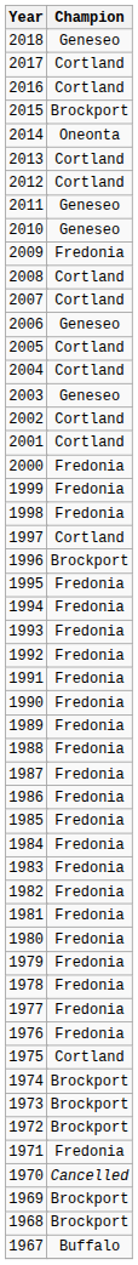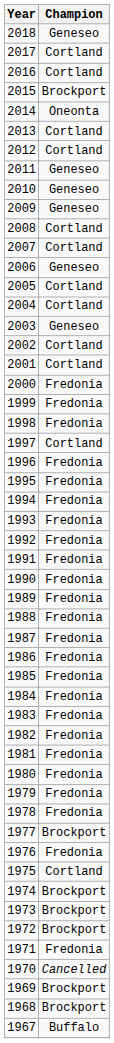 <table class="wikitable" style="text-align:center" cellpadding=2 cellspacing=2>
 <tr>
 <th colspan=2>Year</th>
 <th>Champion</th>
 </tr>
 <tr>
 <td colspan=2>2018</td>
 <td>Geneseo</td>
 </tr>
 <tr>
 <td colspan=2>2017</td>
 <td>Cortland</td>
 </tr>
 <tr>
 <td colspan=2>2016</td>
 <td>Cortland</td>
 </tr>
 <tr>
 <td colspan=2>2015</td>
 <td>Brockport</td>
 </tr>
 <tr>
 <td colspan=2>2014</td>
 <td>Oneonta</td>
 </tr>
 <tr>
 <td colspan=2>2013</td>
 <td>Cortland</td>
 </tr>
 <tr>
 <td colspan=2>2012</td>
 <td>Cortland</td>
 </tr>
 <tr>
 <td colspan=2>2011</td>
 <td>Geneseo</td>
 </tr>
 <tr>
 <td colspan=2>2010</td>
 <td>Geneseo</td>
 </tr>
 <tr>
 <td colspan=2>2009</td>
-<td>Fredonia</td>
+<td>Geneseo</td>
 </tr>
 <tr>
 <td colspan=2>2008</td>
 <td>Cortland</td>
 </tr>
 <tr>
 <td colspan=2>2007</td>
 <td>Cortland</td>
 </tr>
 <tr>
 <td colspan=2>2006</td>
 <td>Geneseo</td>
 </tr>
 <tr>
 <td colspan=2>2005</td>
 <td>Cortland</td>
 </tr>
 <tr>
 <td colspan=2>2004</td>
 <td>Cortland</td>
 </tr>
 <tr>
 <td colspan=2>2003</td>
 <td>Geneseo</td>
 </tr>
 <tr>
 <td colspan=2>2002</td>
 <td>Cortland</td>
 </tr>
 <tr>
 <td colspan=2>2001</td>
 <td>Cortland</td>
 </tr>
 <tr>
 <td colspan=2>2000</td>
 <td>Fredonia</td>
 </tr>
 <tr>
 <td colspan=2>1999</td>
 <td>Fredonia</td>
 </tr>
 <tr>
 <td colspan=2>1998</td>
 <td>Fredonia</td>
 </tr>
 <tr>
 <td colspan=2>1997</td>
 <td>Cortland</td>
 </tr>
 <tr>
 <td colspan=2>1996</td>
-<td>Brockport</td>
+<td>Fredonia</td>
 </tr>
 <tr>
 <td colspan=2>1995</td>
 <td>Fredonia</td>
 </tr>
 <tr>
 <td colspan=2>1994</td>
 <td>Fredonia</td>
 </tr>
 <tr>
 <td colspan=2>1993</td>
 <td>Fredonia</td>
 </tr>
 <tr>
 <td colspan=2>1992</td>
 <td>Fredonia</td>
 </tr>
 <tr>
 <td colspan=2>1991</td>
 <td>Fredonia</td>
 </tr>
 <tr>
 <td colspan=2>1990</td>
 <td>Fredonia</td>
 </tr>
 <tr>
 <td colspan=2>1989</td>
 <td>Fredonia</td>
 </tr>
 <tr>
 <td colspan=2>1988</td>
 <td>Fredonia</td>
 </tr>
 <tr>
 <td colspan=2>1987</td>
 <td>Fredonia</td>
 </tr>
 <tr>
 <td colspan=2>1986</td>
 <td>Fredonia</td>
 </tr>
 <tr>
 <td colspan=2>1985</td>
 <td>Fredonia</td>
 </tr>
 <tr>
 <td colspan=2>1984</td>
 <td>Fredonia</td>
 </tr>
 <tr>
 <td colspan=2>1983</td>
 <td>Fredonia</td>
 </tr>
 <tr>
 <td colspan=2>1982</td>
 <td>Fredonia</td>
 </tr>
 <tr>
 <td colspan=2>1981</td>
 <td>Fredonia</td>
 </tr>
 <tr>
 <td colspan=2>1980</td>
 <td>Fredonia</td>
 </tr>
 <tr>
 <td colspan=2>1979</td>
 <td>Fredonia</td>
 </tr>
 <tr>
 <td colspan=2>1978</td>
 <td>Fredonia</td>
 </tr>
 <tr>
 <td colspan=2>1977</td>
-<td>Fredonia</td>
+<td>Brockport</td>
 </tr>
 <tr>
 <td colspan=2>1976</td>
 <td>Fredonia</td>
 </tr>
 <tr>
 <td colspan=2>1975</td>
 <td>Cortland</td>
 </tr>
 <tr>
 <td colspan=2>1974</td>
 <td>Brockport</td>
 </tr>
 <tr>
 <td colspan=2>1973</td>
 <td>Brockport</td>
 </tr>
 <tr>
 <td colspan=2>1972</td>
 <td>Brockport</td>
 </tr>
 <tr>
 <td colspan=2>1971</td>
 <td>Fredonia</td>
 </tr>
 <tr>
 <td colspan=2>1970</td>
 <td><em>Cancelled</em></td>
 </tr>
 <tr>
 <td colspan=2>1969</td>
 <td>Brockport</td>
 </tr>
 <tr>
 <td colspan=2>1968</td>
 <td>Brockport</td>
 </tr>
 <tr>
 <td colspan=2>1967</td>
 <td>Buffalo</td>
 </tr>
 <tr>
 </tr>
 </table>
